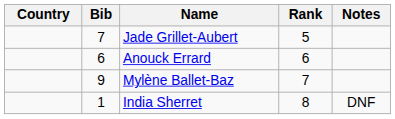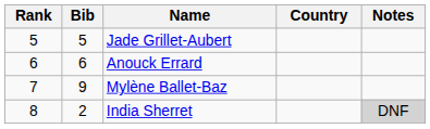 <table class="wikitable" style="text-align:center; width:450px">
 <tr>
-<th>Country</th>
+<th>Rank</th>
 <th>Bib</th>
 <th>Name</th>
-<th>Rank</th>
+<th>Country</th>
 <th>Notes</th>
 </tr>
 <tr>
+<td>5</td>
+<td>5</td>
+<td align=left><a href='#'>Jade Grillet-Aubert</a></td>
 <td align=left></td>
-<td>7</td>
-<td align=left><a href='#'>Jade Grillet-Aubert</a></td>
-<td>5</td>
 <td></td>
 </tr>
 <tr>
-<td align=left></td>
+<td>6</td>
 <td>6</td>
 <td align=left><a href='#'>Anouck Errard</a></td>
-<td>6</td>
+<td align=left></td>
 <td></td>
 </tr>
 <tr>
-<td align=left></td>
+<td>7</td>
 <td>9</td>
 <td align=left><a href='#'>Mylène Ballet-Baz</a></td>
-<td>7</td>
+<td align=left></td>
 <td></td>
 </tr>
 <tr>
+<td>8</td>
+<td>2</td>
+<td align=left><a href='#'>India Sherret</a></td>
 <td align=left></td>
-<td>1</td>
-<td align=left><a href='#'>India Sherret</a></td>
-<td>8</td>
-<td>DNF</td>
+<td style="background: lightgrey;">DNF</td>
 </tr>
 </table>
